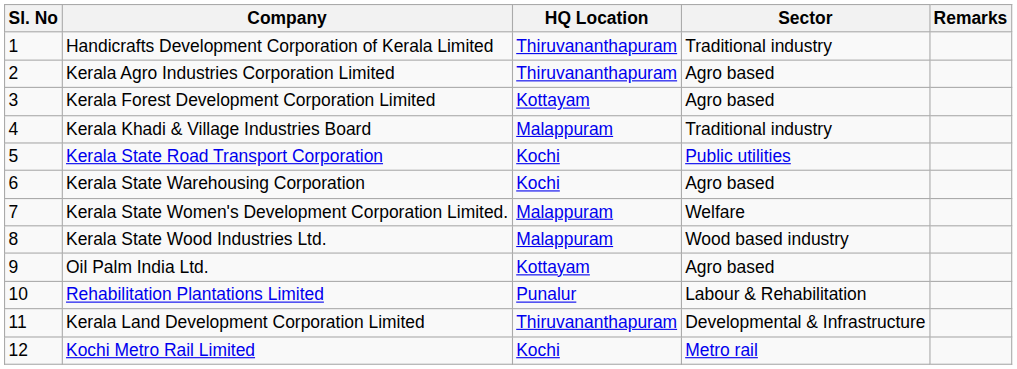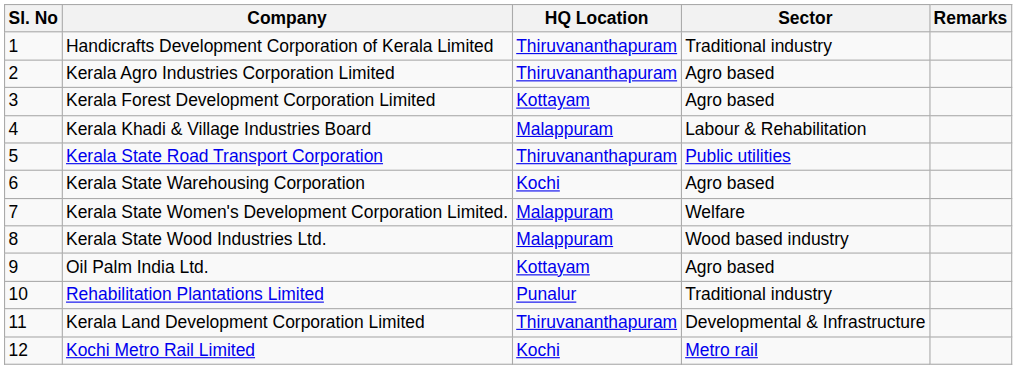 <table class="sortable wikitable">
 <tr>
 <th>Sl. No</th>
 <th>Company</th>
 <th>HQ Location</th>
 <th>Sector</th>
 <th>Remarks</th>
 </tr>
 <tr>
 <td>1</td>
 <td>Handicrafts Development Corporation of Kerala Limited</td>
 <td><a href='#'>Thiruvananthapuram</a></td>
 <td>Traditional industry</td>
 <td></td>
 </tr>
 <tr>
 <td>2</td>
 <td>Kerala Agro Industries Corporation Limited</td>
 <td><a href='#'>Thiruvananthapuram</a></td>
 <td>Agro based</td>
 <td></td>
 </tr>
 <tr>
 <td>3</td>
 <td>Kerala Forest Development Corporation Limited</td>
 <td><a href='#'>Kottayam</a></td>
 <td>Agro based</td>
 <td></td>
 </tr>
 <tr>
 <td>4</td>
 <td>Kerala Khadi & Village Industries Board</td>
 <td><a href='#'>Malappuram</a></td>
-<td>Traditional industry</td>
+<td>Labour & Rehabilitation</td>
 <td></td>
 </tr>
 <tr>
 <td>5</td>
 <td><a href='#'>Kerala State Road Transport Corporation</a></td>
-<td><a href='#'>Kochi</a></td>
+<td><a href='#'>Thiruvananthapuram</a></td>
 <td><a href='#'>Public utilities</a></td>
 <td></td>
 </tr>
 <tr>
 <td>6</td>
 <td>Kerala State Warehousing Corporation</td>
 <td><a href='#'>Kochi</a></td>
 <td>Agro based</td>
 <td></td>
 </tr>
 <tr>
 <td>7</td>
 <td>Kerala State Women's Development Corporation Limited.</td>
 <td><a href='#'>Malappuram</a></td>
 <td>Welfare</td>
 <td></td>
 </tr>
 <tr>
 <td>8</td>
 <td>Kerala State Wood Industries Ltd.</td>
 <td><a href='#'>Malappuram</a></td>
 <td>Wood based industry</td>
 <td></td>
 </tr>
 <tr>
 <td>9</td>
 <td>Oil Palm India Ltd.</td>
 <td><a href='#'>Kottayam</a></td>
 <td>Agro based</td>
 <td></td>
 </tr>
 <tr>
 <td>10</td>
 <td><a href='#'>Rehabilitation Plantations Limited</a></td>
 <td><a href='#'>Punalur</a></td>
-<td>Labour & Rehabilitation</td>
+<td>Traditional industry</td>
 <td></td>
 </tr>
 <tr>
 <td>11</td>
 <td>Kerala Land Development Corporation Limited</td>
 <td><a href='#'>Thiruvananthapuram</a></td>
 <td>Developmental & Infrastructure</td>
 <td></td>
 </tr>
 <tr>
 <td>12</td>
 <td><a href='#'>Kochi Metro Rail Limited</a></td>
 <td><a href='#'>Kochi</a></td>
 <td><a href='#'>Metro rail</a></td>
 <td></td>
 </tr>
 </table>
